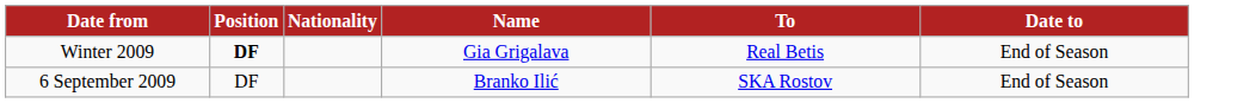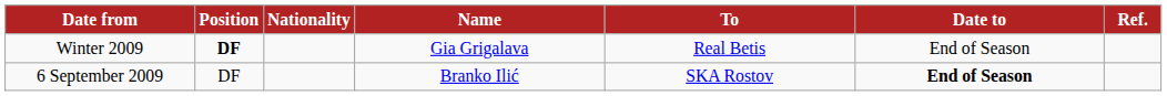 <table class="wikitable" style="text-align:center; font-size:90%; ">
 <tr>
 <th style="background:#B22222; color:white; width:150px;">Date from</th>
 <th style="background:#B22222; color:white; width:50px;">Position</th>
 <th style="background:#B22222; color:white; width:50px;">Nationality</th>
 <th style="background:#B22222; color:white; width:200px;">Name</th>
 <th style="background:#B22222; color:white; width:200px;">To</th>
 <th style="background:#B22222; color:white; width:200px;">Date to</th>
+<th style="background:#B22222; color:white; width:40px;">Ref.</th>
 </tr>
 <tr>
 <td>Winter 2009</td>
 <td><strong>DF</strong></td>
 <td></td>
 <td><a href='#'>Gia Grigalava</a></td>
 <td><a href='#'>Real Betis</a></td>
 <td>End of Season</td>
+<td></td>
 </tr>
 <tr>
 <td>6 September 2009</td>
 <td>DF</td>
 <td></td>
 <td><a href='#'>Branko Ilić</a></td>
 <td><a href='#'>SKA Rostov</a></td>
-<td>End of Season</td>
+<td><strong>End of Season</strong></td>
+<td></td>
 </tr>
 </table>
